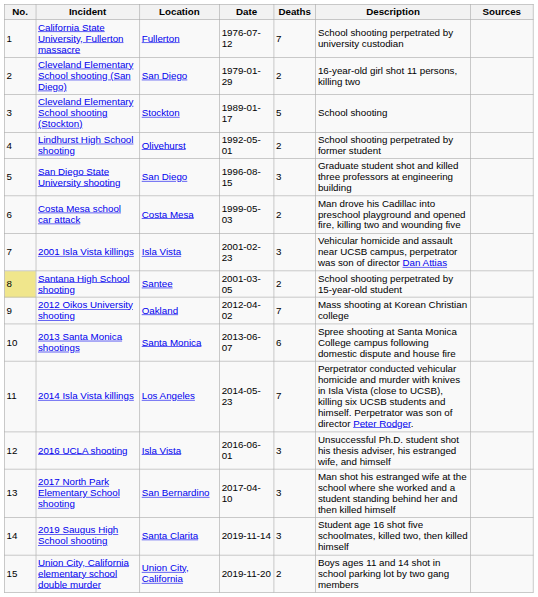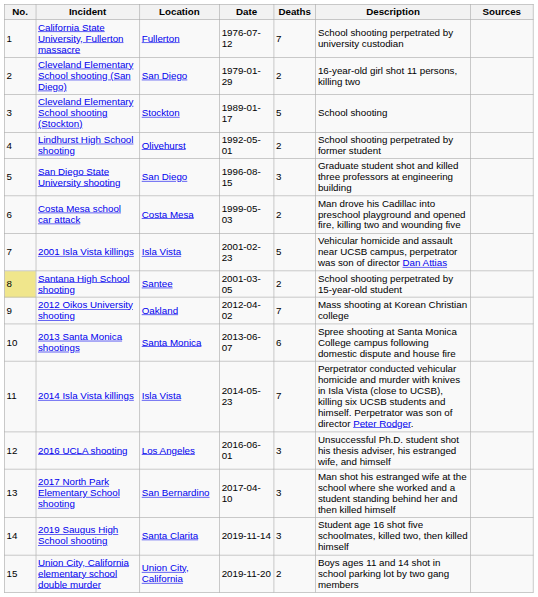 <table class="wikitable sortable">
 <tr>
 <th width="75">No.</th>
 <th width="300">Incident</th>
 <th width="200">Location</th>
 <th width="150">Date</th>
 <th width="75">Deaths</th>
 <th width="500">Description</th>
 <th width="150">Sources</th>
 </tr>
 <tr>
 <td>1</td>
 <td><a href='#'>California State University, Fullerton massacre</a></td>
 <td><a href='#'>Fullerton</a></td>
 <td>1976-07-12</td>
 <td>7</td>
 <td>School shooting perpetrated by university custodian</td>
 <td></td>
 </tr>
 <tr>
 <td>2</td>
 <td><a href='#'>Cleveland Elementary School shooting (San Diego)</a></td>
 <td><a href='#'>San Diego</a></td>
 <td>1979-01-29</td>
 <td>2</td>
 <td>16-year-old girl shot 11 persons, killing two</td>
 <td></td>
 </tr>
 <tr>
 <td>3</td>
 <td><a href='#'>Cleveland Elementary School shooting (Stockton)</a></td>
 <td><a href='#'>Stockton</a></td>
 <td>1989-01-17</td>
 <td>5</td>
 <td>School shooting</td>
 <td></td>
 </tr>
 <tr>
 <td>4</td>
 <td><a href='#'>Lindhurst High School shooting</a></td>
 <td><a href='#'>Olivehurst</a></td>
 <td>1992-05-01</td>
 <td>2</td>
 <td>School shooting perpetrated by former student</td>
 <td></td>
 </tr>
 <tr>
 <td>5</td>
 <td><a href='#'>San Diego State University shooting</a></td>
 <td><a href='#'>San Diego</a></td>
 <td>1996-08-15</td>
 <td>3</td>
 <td>Graduate student shot and killed three professors at engineering building</td>
 <td></td>
 </tr>
 <tr>
 <td>6</td>
 <td><a href='#'>Costa Mesa school car attack</a></td>
 <td><a href='#'>Costa Mesa</a></td>
 <td>1999-05-03</td>
 <td>2</td>
 <td>Man drove his Cadillac into preschool playground and opened fire, killing two and wounding five</td>
 <td></td>
 </tr>
 <tr>
 <td>7</td>
 <td><a href='#'>2001 Isla Vista killings</a></td>
 <td><a href='#'>Isla Vista</a></td>
 <td>2001-02-23</td>
-<td>3</td>
+<td>5</td>
 <td>Vehicular homicide and assault near UCSB campus, perpetrator was son of director <a href='#'>Dan Attias</a></td>
 <td></td>
 </tr>
 <tr>
 <td style="background: khaki;">8</td>
 <td><a href='#'>Santana High School shooting</a></td>
 <td><a href='#'>Santee</a></td>
 <td>2001-03-05</td>
 <td>2</td>
 <td>School shooting perpetrated by 15-year-old student</td>
 <td></td>
 </tr>
 <tr>
 <td>9</td>
 <td><a href='#'>2012 Oikos University shooting</a></td>
 <td><a href='#'>Oakland</a></td>
 <td>2012-04-02</td>
 <td>7</td>
 <td>Mass shooting at Korean Christian college</td>
 <td></td>
 </tr>
 <tr>
 <td>10</td>
 <td><a href='#'>2013 Santa Monica shootings</a></td>
 <td><a href='#'>Santa Monica</a></td>
 <td>2013-06-07</td>
 <td>6</td>
 <td>Spree shooting at Santa Monica College campus following domestic dispute and house fire</td>
 <td></td>
 </tr>
 <tr>
 <td>11</td>
 <td><a href='#'>2014 Isla Vista killings</a></td>
-<td><a href='#'>Los Angeles</a></td>
+<td><a href='#'>Isla Vista</a></td>
 <td>2014-05-23</td>
 <td>7</td>
 <td>Perpetrator conducted vehicular homicide and murder with knives in Isla Vista (close to UCSB), killing six UCSB students and himself.  Perpetrator was son of director <a href='#'>Peter Rodger</a>.</td>
 <td></td>
 </tr>
 <tr>
 <td>12</td>
 <td><a href='#'>2016 UCLA shooting</a></td>
-<td><a href='#'>Isla Vista</a></td>
+<td><a href='#'>Los Angeles</a></td>
 <td>2016-06-01</td>
 <td>3</td>
 <td>Unsuccessful Ph.D. student shot his thesis adviser, his estranged wife, and himself</td>
 <td></td>
 </tr>
 <tr>
 <td>13</td>
 <td><a href='#'>2017 North Park Elementary School shooting</a></td>
 <td><a href='#'>San Bernardino</a></td>
 <td>2017-04-10</td>
 <td>3</td>
 <td>Man shot his estranged wife at the school where she worked and a student standing behind her and then killed himself</td>
 <td></td>
 </tr>
 <tr>
 <td>14</td>
 <td><a href='#'>2019 Saugus High School shooting</a></td>
 <td><a href='#'>Santa Clarita</a></td>
 <td>2019-11-14</td>
 <td>3</td>
 <td>Student age 16 shot five schoolmates, killed two, then killed himself</td>
 <td></td>
 </tr>
 <tr>
 <td>15</td>
 <td><a href='#'>Union City, California elementary school double murder</a></td>
 <td><a href='#'>Union City, California</a></td>
 <td>2019-11-20</td>
 <td>2</td>
 <td>Boys ages 11 and 14 shot in school parking lot by two gang members</td>
 <td></td>
 </tr>
 </table>
